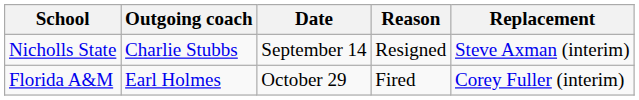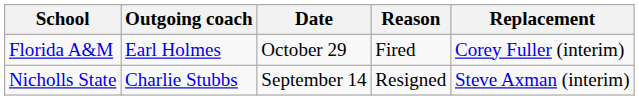 <table class="wikitable">
 <tr>
 <th>School</th>
 <th>Outgoing coach</th>
 <th>Date</th>
 <th>Reason</th>
 <th>Replacement</th>
 </tr>
 <tr>
+<td><a href='#'>Florida A&M</a></td>
+<td><a href='#'>Earl Holmes</a></td>
+<td>October 29</td>
+<td>Fired</td>
+<td><a href='#'>Corey Fuller</a> (interim)</td>
+</tr>
+<tr>
 <td><a href='#'>Nicholls State</a></td>
 <td><a href='#'>Charlie Stubbs</a></td>
 <td>September 14</td>
 <td>Resigned</td>
 <td><a href='#'>Steve Axman</a> (interim)</td>
 </tr>
-<tr>
-<td><a href='#'>Florida A&M</a></td>
-<td><a href='#'>Earl Holmes</a></td>
-<td>October 29</td>
-<td>Fired</td>
-<td><a href='#'>Corey Fuller</a> (interim)</td>
-</tr>
 </table>
